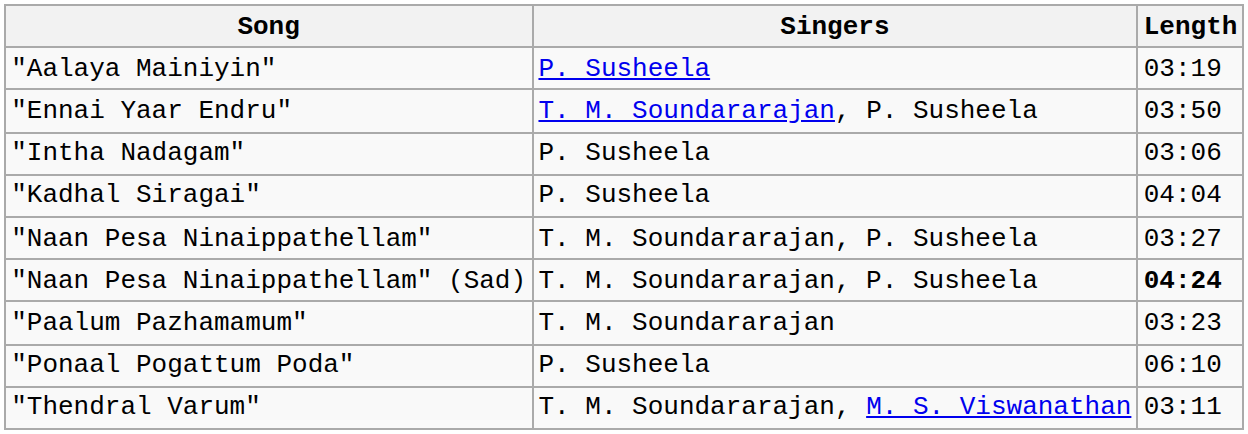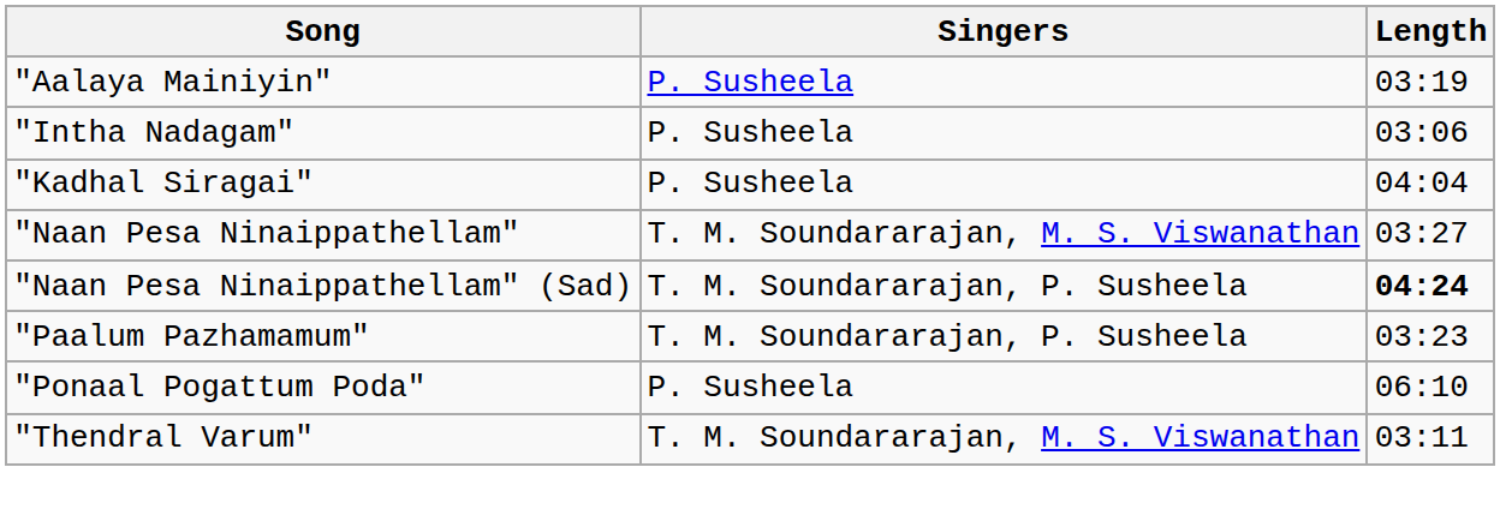 <table class="wikitable">
 <tr>
 <th>Song</th>
 <th>Singers</th>
 <th>Length</th>
 </tr>
 <tr>
 <td>"Aalaya Mainiyin"</td>
 <td><a href='#'>P. Susheela</a></td>
 <td>03:19</td>
-</tr>
-<tr>
-<td>"Ennai Yaar Endru"</td>
-<td><a href='#'>T. M. Soundararajan</a>, P. Susheela</td>
-<td>03:50</td>
 </tr>
 <tr>
 <td>"Intha Nadagam"</td>
 <td>P. Susheela</td>
 <td>03:06</td>
 </tr>
 <tr>
 <td>"Kadhal Siragai"</td>
 <td>P. Susheela</td>
 <td>04:04</td>
 </tr>
 <tr>
 <td>"Naan Pesa Ninaippathellam"</td>
-<td>T. M. Soundararajan, P. Susheela</td>
+<td>T. M. Soundararajan, <a href='#'>M. S. Viswanathan</a></td>
 <td>03:27</td>
 </tr>
 <tr>
 <td>"Naan Pesa Ninaippathellam" (Sad)</td>
 <td>T. M. Soundararajan, P. Susheela</td>
 <td><strong>04:24</strong></td>
 </tr>
 <tr>
 <td>"Paalum Pazhamamum"</td>
-<td>T. M. Soundararajan</td>
+<td>T. M. Soundararajan, P. Susheela</td>
 <td>03:23</td>
 </tr>
 <tr>
 <td>"Ponaal Pogattum Poda"</td>
 <td>P. Susheela</td>
 <td>06:10</td>
 </tr>
 <tr>
 <td>"Thendral Varum"</td>
 <td>T. M. Soundararajan, <a href='#'>M. S. Viswanathan</a></td>
 <td>03:11</td>
 </tr>
 </table>
